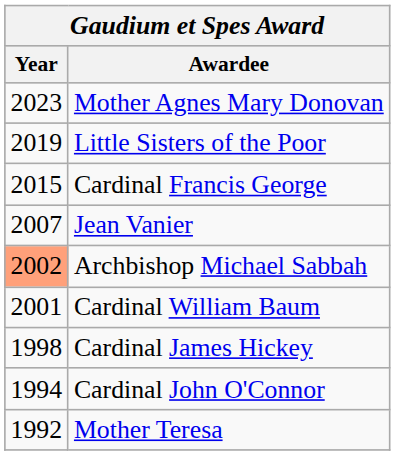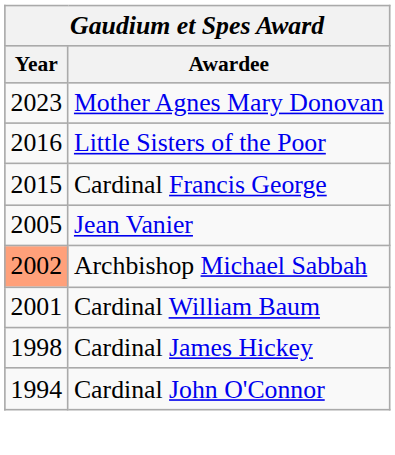 <table class="wikitable" style="float: right; margin-left:1em">
 <tr>
 <th colspan="2"><em>Gaudium et Spes Award</em></th>
 </tr>
 <tr>
 <th style="font-size:smaller"><strong>Year</strong></th>
 <th style="font-size:smaller"><strong>Awardee</strong></th>
 </tr>
 <tr>
 <td>2023</td>
 <td><a href='#'>Mother Agnes Mary Donovan</a></td>
 </tr>
 <tr>
-<td>2019</td>
+<td>2016</td>
 <td><a href='#'>Little Sisters of the Poor</a></td>
 </tr>
 <tr>
 <td>2015</td>
 <td>Cardinal <a href='#'>Francis George</a></td>
 </tr>
 <tr>
-<td>2007</td>
+<td>2005</td>
 <td><a href='#'>Jean Vanier</a></td>
 </tr>
 <tr>
 <td style="background: lightsalmon;">2002</td>
 <td>Archbishop <a href='#'>Michael Sabbah</a></td>
 </tr>
 <tr>
 <td>2001</td>
 <td>Cardinal <a href='#'>William Baum</a></td>
 </tr>
 <tr>
 <td>1998</td>
 <td>Cardinal <a href='#'>James Hickey</a></td>
 </tr>
 <tr>
 <td>1994</td>
 <td>Cardinal <a href='#'>John O'Connor</a></td>
 </tr>
-<tr>
-<td>1992</td>
-<td><a href='#'>Mother Teresa</a></td>
-</tr>
 </table>
